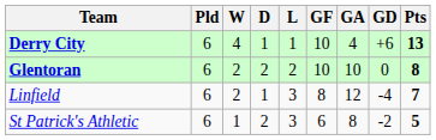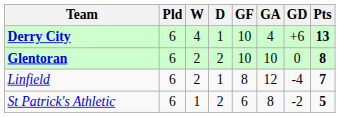 <table class="wikitable" style="text-align: center;">
 <tr>
 <th width="175">Team</th>
 <th width="20">Pld</th>
 <th width="20">W</th>
 <th width="20">D</th>
-<th width="20">L</th>
 <th width="20">GF</th>
 <th width="20">GA</th>
 <th width="20">GD</th>
 <th width="20">Pts</th>
 </tr>
 <tr style="background: #ccffcc;">
 <td style="text-align:left;"> <strong><a href='#'>Derry City</a></strong></td>
 <td>6</td>
 <td>4</td>
 <td>1</td>
-<td>1</td>
 <td>10</td>
 <td>4</td>
 <td>+6</td>
 <td><strong>13</strong></td>
 </tr>
 <tr style="background: #ccffcc;">
 <td style="text-align:left;"> <strong><a href='#'>Glentoran</a></strong></td>
 <td>6</td>
-<td>2</td>
 <td>2</td>
 <td>2</td>
 <td>10</td>
 <td>10</td>
 <td>0</td>
 <td><strong>8</strong></td>
 </tr>
 <tr>
 <td style="text-align:left;"> <em><a href='#'>Linfield</a></em></td>
 <td>6</td>
 <td>2</td>
 <td>1</td>
-<td>3</td>
 <td>8</td>
 <td>12</td>
 <td>-4</td>
 <td><strong>7</strong></td>
 </tr>
 <tr>
 <td style="text-align:left;"> <em><a href='#'>St Patrick's Athletic</a></em></td>
 <td>6</td>
 <td>1</td>
 <td>2</td>
-<td>3</td>
 <td>6</td>
 <td>8</td>
 <td>-2</td>
 <td><strong>5</strong></td>
 </tr>
 </table>
